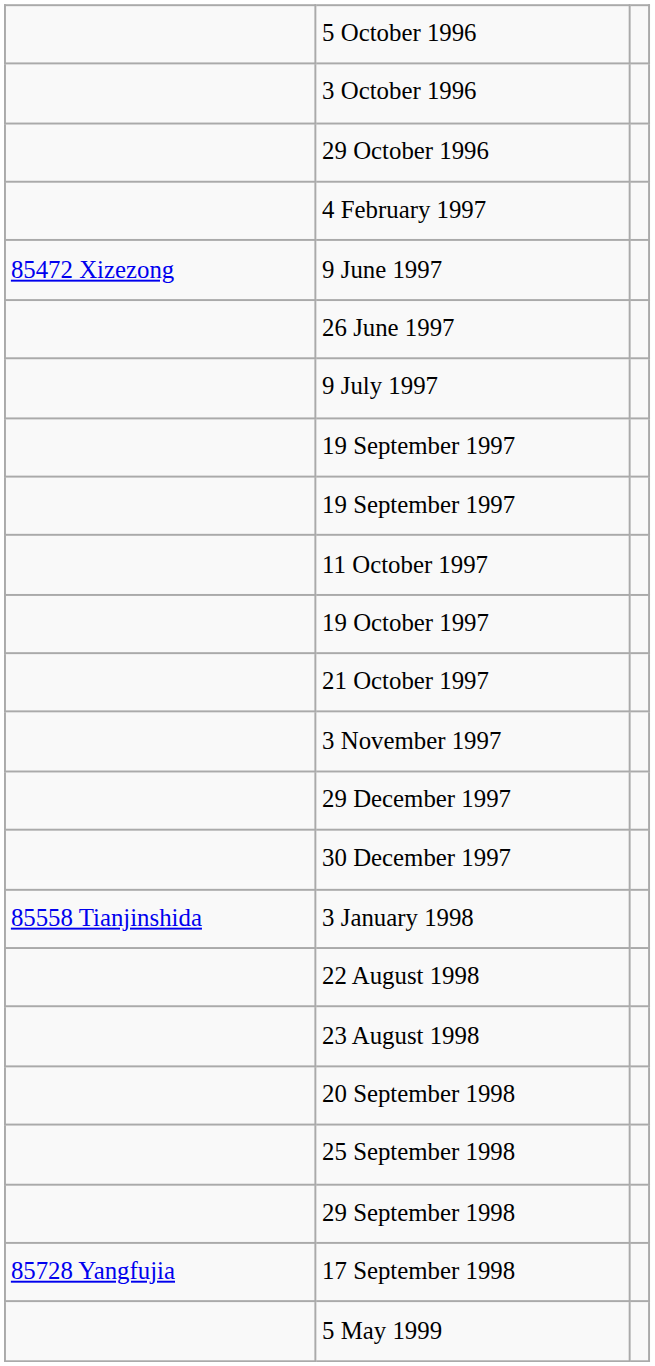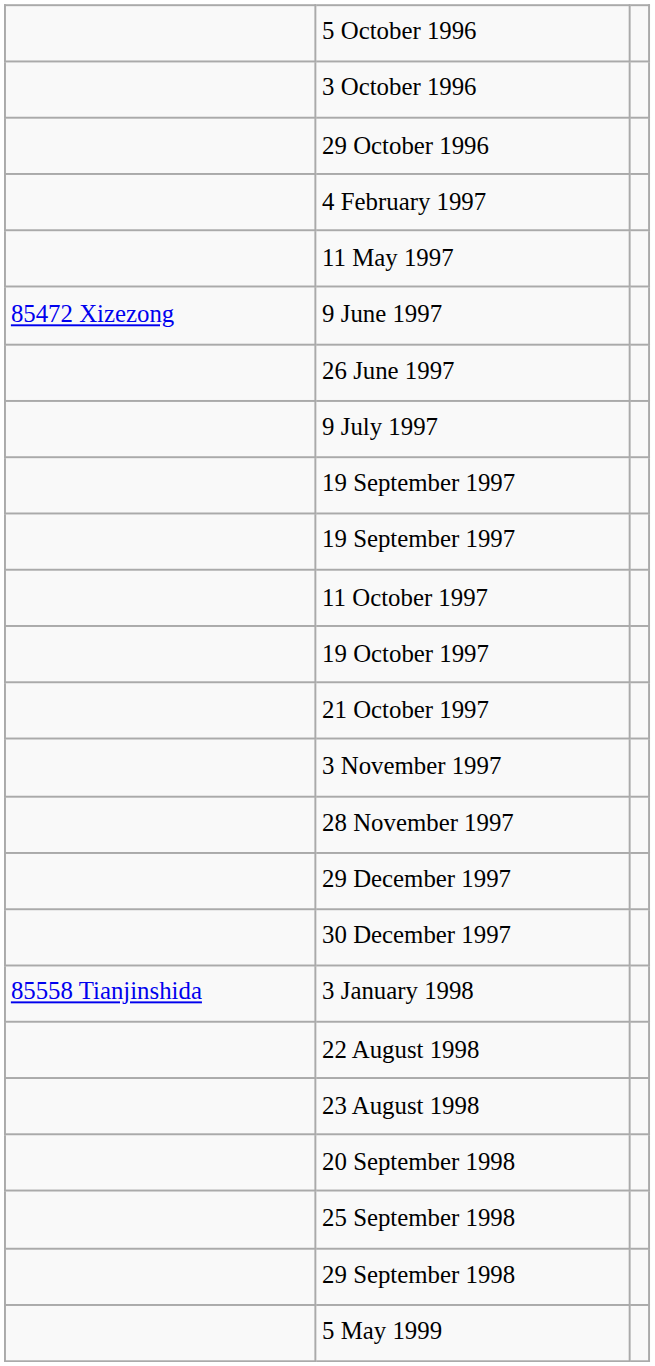 <table class="wikitable" style="font-size: 80%; float: left; width: 26em; margin-right: 1em; height: 700px">
 <tr>
 <td></td>
 <td>5 October 1996</td>
 <td></td>
 </tr>
 <tr>
 <td></td>
 <td>3 October 1996</td>
 <td></td>
 </tr>
 <tr>
 <td></td>
 <td>29 October 1996</td>
 <td></td>
 </tr>
 <tr>
 <td></td>
 <td>4 February 1997</td>
+<td></td>
+</tr>
+<tr>
+<td></td>
+<td>11 May 1997</td>
 <td></td>
 </tr>
 <tr>
 <td><a href='#'>85472 Xizezong</a></td>
 <td>9 June 1997</td>
 <td></td>
 </tr>
 <tr>
 <td></td>
 <td>26 June 1997</td>
 <td></td>
 </tr>
 <tr>
 <td></td>
 <td>9 July 1997</td>
 <td></td>
 </tr>
 <tr>
 <td></td>
 <td>19 September 1997</td>
 <td></td>
 </tr>
 <tr>
 <td></td>
 <td>19 September 1997</td>
 <td></td>
 </tr>
 <tr>
 <td></td>
 <td>11 October 1997</td>
 <td></td>
 </tr>
 <tr>
 <td></td>
 <td>19 October 1997</td>
 <td></td>
 </tr>
 <tr>
 <td></td>
 <td>21 October 1997</td>
 <td></td>
 </tr>
 <tr>
 <td></td>
 <td>3 November 1997</td>
 <td></td>
 </tr>
 <tr>
 <td></td>
+<td>28 November 1997</td>
+<td></td>
+</tr>
+<tr>
+<td></td>
 <td>29 December 1997</td>
 <td></td>
 </tr>
 <tr>
 <td></td>
 <td>30 December 1997</td>
 <td></td>
 </tr>
 <tr>
 <td><a href='#'>85558 Tianjinshida</a></td>
 <td>3 January 1998</td>
 <td></td>
 </tr>
 <tr>
 <td></td>
 <td>22 August 1998</td>
 <td></td>
 </tr>
 <tr>
 <td></td>
 <td>23 August 1998</td>
 <td></td>
 </tr>
 <tr>
 <td></td>
 <td>20 September 1998</td>
 <td></td>
 </tr>
 <tr>
 <td></td>
 <td>25 September 1998</td>
 <td></td>
 </tr>
 <tr>
 <td></td>
 <td>29 September 1998</td>
 <td></td>
 </tr>
 <tr>
-<td><a href='#'>85728 Yangfujia</a></td>
-<td>17 September 1998</td>
-<td></td>
-</tr>
-<tr>
 <td></td>
 <td>5 May 1999</td>
 <td></td>
 </tr>
 </table>
